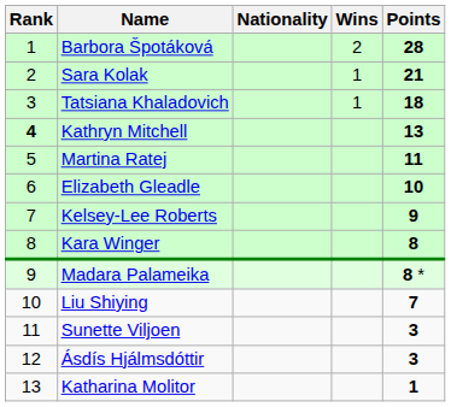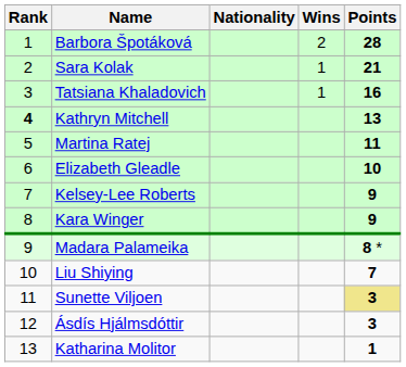 <table class="wikitable sortable" style="text-align:center">
 <tr>
 <th>Rank</th>
 <th>Name</th>
 <th>Nationality</th>
 <th>Wins</th>
 <th>Points</th>
 </tr>
 <tr bgcolor=ccffcc>
 <td>1</td>
 <td align=left><a href='#'>Barbora Špotáková</a></td>
 <td align=left></td>
 <td>2</td>
 <td><strong>28</strong></td>
 </tr>
 <tr bgcolor=ccffcc>
 <td>2</td>
 <td align=left><a href='#'>Sara Kolak</a></td>
 <td align=left></td>
 <td>1</td>
 <td><strong>21</strong></td>
 </tr>
 <tr bgcolor=ccffcc>
 <td>3</td>
 <td align=left><a href='#'>Tatsiana Khaladovich</a></td>
 <td align=left></td>
 <td>1</td>
-<td><strong>18</strong></td>
+<td><strong>16</strong></td>
 </tr>
 <tr bgcolor=ccffcc>
 <td><strong>4</strong></td>
 <td align=left><a href='#'>Kathryn Mitchell</a></td>
 <td align=left></td>
 <td></td>
 <td><strong>13</strong></td>
 </tr>
 <tr bgcolor=ccffcc>
 <td>5</td>
 <td align=left><a href='#'>Martina Ratej</a></td>
 <td align=left></td>
 <td></td>
 <td><strong>11</strong></td>
 </tr>
 <tr bgcolor=ccffcc>
 <td>6</td>
 <td align=left><a href='#'>Elizabeth Gleadle</a></td>
 <td align=left></td>
 <td></td>
 <td><strong>10</strong></td>
 </tr>
 <tr bgcolor=ccffcc>
 <td>7</td>
 <td align=left><a href='#'>Kelsey-Lee Roberts</a></td>
 <td align=left></td>
 <td></td>
 <td><strong>9</strong></td>
 </tr>
 <tr bgcolor=ccffcc>
 <td>8</td>
 <td align=left><a href='#'>Kara Winger</a></td>
 <td align=left></td>
 <td></td>
-<td><strong>8</strong></td>
+<td><strong>9</strong></td>
 </tr>
 <tr style="border-top:3px solid green;" bgcolor=dfffdf>
 <td>9</td>
 <td align=left><a href='#'>Madara Palameika</a></td>
 <td align=left></td>
 <td></td>
 <td><strong>8</strong> *</td>
 </tr>
 <tr>
 <td>10</td>
 <td align=left><a href='#'>Liu Shiying</a></td>
 <td align=left></td>
 <td></td>
 <td><strong>7</strong></td>
 </tr>
 <tr>
 <td>11</td>
 <td align=left><a href='#'>Sunette Viljoen</a></td>
 <td align=left></td>
 <td></td>
-<td><strong>3</strong></td>
+<td style="background: khaki;"><strong>3</strong></td>
 </tr>
 <tr>
 <td>12</td>
 <td align=left><a href='#'>Ásdís Hjálmsdóttir</a></td>
 <td align=left></td>
 <td></td>
 <td><strong>3</strong></td>
 </tr>
 <tr>
 <td>13</td>
 <td align=left><a href='#'>Katharina Molitor</a></td>
 <td align=left></td>
 <td></td>
 <td><strong>1</strong></td>
 </tr>
 </table>
